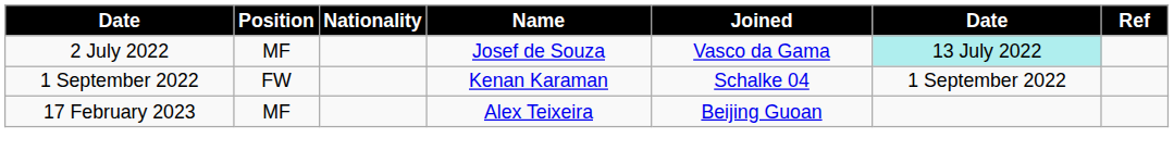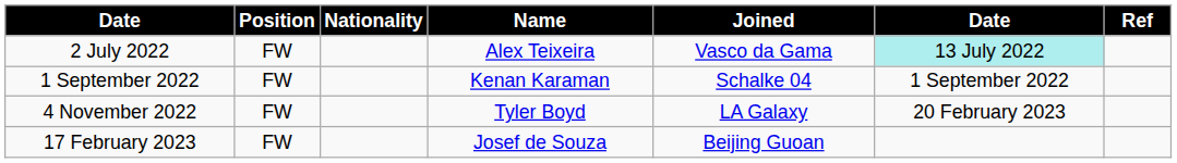 <table class="wikitable"  style="text-align:center; font-size:90%; ">
 <tr>
 <th style="background:#000000; color:white; width:200px;">Date</th>
 <th style="background:#000000; color:white; width:50px;">Position</th>
 <th style="background:#000000; color:white; width:50px;">Nationality</th>
 <th style="background:#000000; color:white; width:200px;">Name</th>
 <th style="background:#000000; color:white; width:200px;">Joined</th>
 <th style="background:#000000; color:white; width:200px;">Date</th>
 <th style="background:#000000; color:white; width:50px;">Ref</th>
 </tr>
 <tr>
 <td>2 July 2022</td>
-<td>MF</td>
+<td>FW</td>
 <td></td>
-<td><a href='#'>Josef de Souza</a></td>
+<td><a href='#'>Alex Teixeira</a></td>
 <td><a href='#'>Vasco da Gama</a></td>
 <td style="background: paleturquoise;">13 July 2022</td>
 <td></td>
 </tr>
 <tr>
 <td>1 September 2022</td>
 <td>FW</td>
 <td></td>
 <td><a href='#'>Kenan Karaman</a></td>
 <td><a href='#'>Schalke 04</a></td>
 <td>1 September 2022</td>
 <td></td>
 </tr>
 <tr>
+<td>4 November 2022</td>
+<td>FW</td>
+<td></td>
+<td><a href='#'>Tyler Boyd</a></td>
+<td><a href='#'>LA Galaxy</a></td>
+<td>20 February 2023</td>
+<td></td>
+</tr>
+<tr>
 <td>17 February 2023</td>
-<td>MF</td>
+<td>FW</td>
 <td></td>
-<td><a href='#'>Alex Teixeira</a></td>
+<td><a href='#'>Josef de Souza</a></td>
 <td><a href='#'>Beijing Guoan</a></td>
 <td></td>
 <td></td>
 </tr>
 </table>
